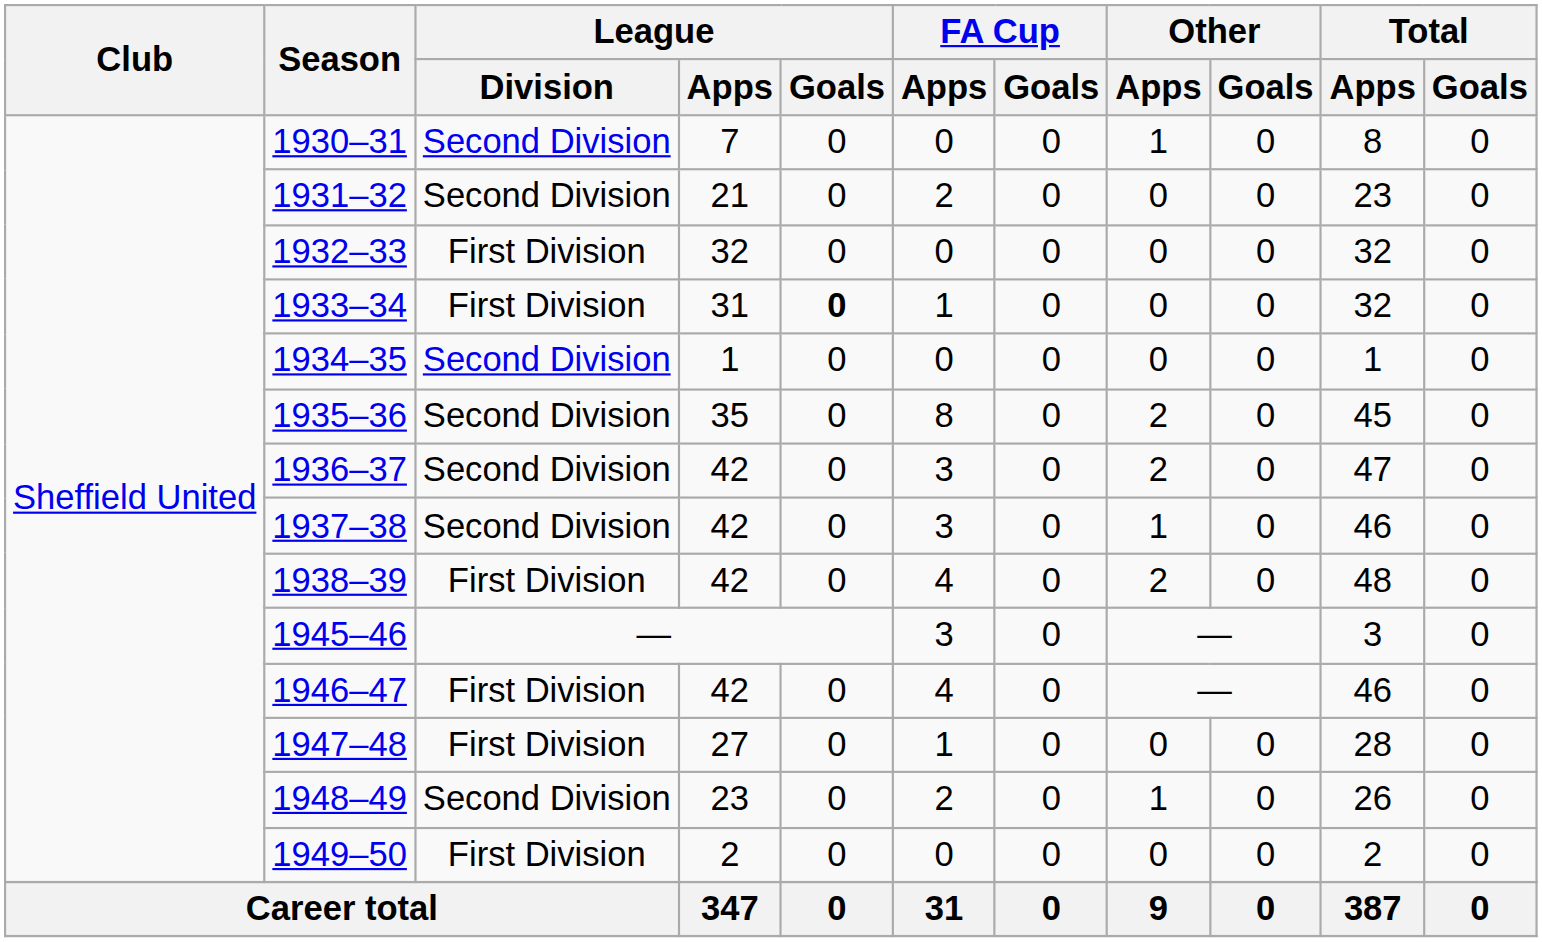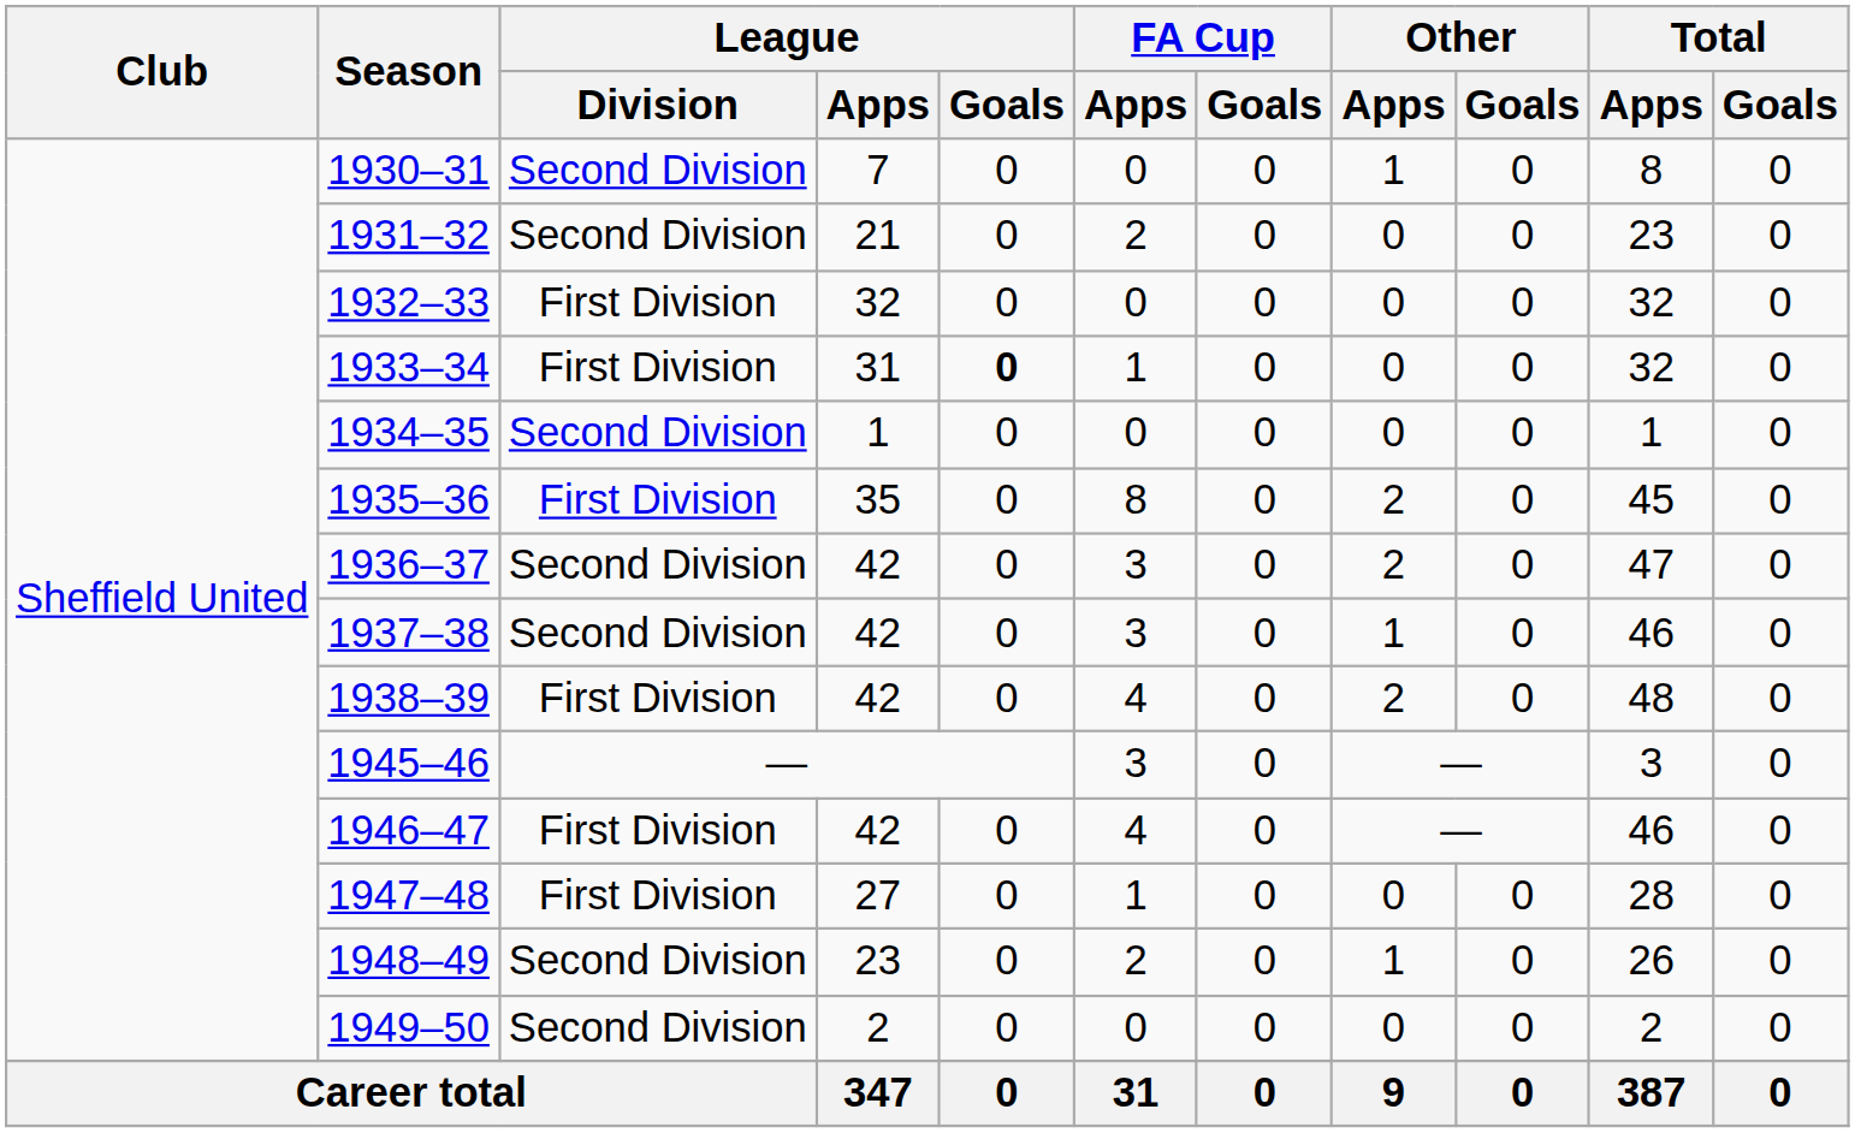 <table class=wikitable style=text-align:center>
 <tr>
 <th rowspan="2">Club</th>
 <th rowspan="2">Season</th>
 <th colspan="3">League</th>
 <th colspan="2"><a href='#'>FA Cup</a></th>
 <th colspan="2">Other</th>
 <th colspan="2">Total</th>
 </tr>
 <tr>
 <th>Division</th>
 <th>Apps</th>
 <th>Goals</th>
 <th>Apps</th>
 <th>Goals</th>
 <th>Apps</th>
 <th>Goals</th>
 <th>Apps</th>
 <th>Goals</th>
 </tr>
 <tr>
 <td rowspan="14"><a href='#'>Sheffield United</a></td>
 <td><a href='#'>1930–31</a></td>
 <td><a href='#'>Second Division</a></td>
 <td>7</td>
 <td>0</td>
 <td>0</td>
 <td>0</td>
 <td>1</td>
 <td>0</td>
 <td>8</td>
 <td>0</td>
 </tr>
 <tr>
 <td><a href='#'>1931–32</a></td>
 <td>Second Division</td>
 <td>21</td>
 <td>0</td>
 <td>2</td>
 <td>0</td>
 <td>0</td>
 <td>0</td>
 <td>23</td>
 <td>0</td>
 </tr>
 <tr>
 <td><a href='#'>1932–33</a></td>
 <td>First Division</td>
 <td>32</td>
 <td>0</td>
 <td>0</td>
 <td>0</td>
 <td>0</td>
 <td>0</td>
 <td>32</td>
 <td>0</td>
 </tr>
 <tr>
 <td><a href='#'>1933–34</a></td>
 <td>First Division</td>
 <td>31</td>
 <td><strong>0</strong></td>
 <td>1</td>
 <td>0</td>
 <td>0</td>
 <td>0</td>
 <td>32</td>
 <td>0</td>
 </tr>
 <tr>
 <td><a href='#'>1934–35</a></td>
 <td><a href='#'>Second Division</a></td>
 <td>1</td>
 <td>0</td>
 <td>0</td>
 <td>0</td>
 <td>0</td>
 <td>0</td>
 <td>1</td>
 <td>0</td>
 </tr>
 <tr>
 <td><a href='#'>1935–36</a></td>
-<td>Second Division</td>
+<td><a href='#'>First Division</a></td>
 <td>35</td>
 <td>0</td>
 <td>8</td>
 <td>0</td>
 <td>2</td>
 <td>0</td>
 <td>45</td>
 <td>0</td>
 </tr>
 <tr>
 <td><a href='#'>1936–37</a></td>
 <td>Second Division</td>
 <td>42</td>
 <td>0</td>
 <td>3</td>
 <td>0</td>
 <td>2</td>
 <td>0</td>
 <td>47</td>
 <td>0</td>
 </tr>
 <tr>
 <td><a href='#'>1937–38</a></td>
 <td>Second Division</td>
 <td>42</td>
 <td>0</td>
 <td>3</td>
 <td>0</td>
 <td>1</td>
 <td>0</td>
 <td>46</td>
 <td>0</td>
 </tr>
 <tr>
 <td><a href='#'>1938–39</a></td>
 <td>First Division</td>
 <td>42</td>
 <td>0</td>
 <td>4</td>
 <td>0</td>
 <td>2</td>
 <td>0</td>
 <td>48</td>
 <td>0</td>
 </tr>
 <tr>
 <td><a href='#'>1945–46</a></td>
 <td colspan="3">—</td>
 <td>3</td>
 <td>0</td>
 <td colspan="2">—</td>
 <td>3</td>
 <td>0</td>
 </tr>
 <tr>
 <td><a href='#'>1946–47</a></td>
 <td>First Division</td>
 <td>42</td>
 <td>0</td>
 <td>4</td>
 <td>0</td>
 <td colspan="2">—</td>
 <td>46</td>
 <td>0</td>
 </tr>
 <tr>
 <td><a href='#'>1947–48</a></td>
 <td>First Division</td>
 <td>27</td>
 <td>0</td>
 <td>1</td>
 <td>0</td>
 <td>0</td>
 <td>0</td>
 <td>28</td>
 <td>0</td>
 </tr>
 <tr>
 <td><a href='#'>1948–49</a></td>
 <td>Second Division</td>
 <td>23</td>
 <td>0</td>
 <td>2</td>
 <td>0</td>
 <td>1</td>
 <td>0</td>
 <td>26</td>
 <td>0</td>
 </tr>
 <tr>
 <td><a href='#'>1949–50</a></td>
-<td>First Division</td>
+<td>Second Division</td>
 <td>2</td>
 <td>0</td>
 <td>0</td>
 <td>0</td>
 <td>0</td>
 <td>0</td>
 <td>2</td>
 <td>0</td>
 </tr>
 <tr>
 </tr>
 <tr>
 <th colspan="3">Career total</th>
 <th>347</th>
 <th>0</th>
 <th>31</th>
 <th>0</th>
 <th>9</th>
 <th>0</th>
 <th>387</th>
 <th>0</th>
 </tr>
 <tr>
 </tr>
 </table>
